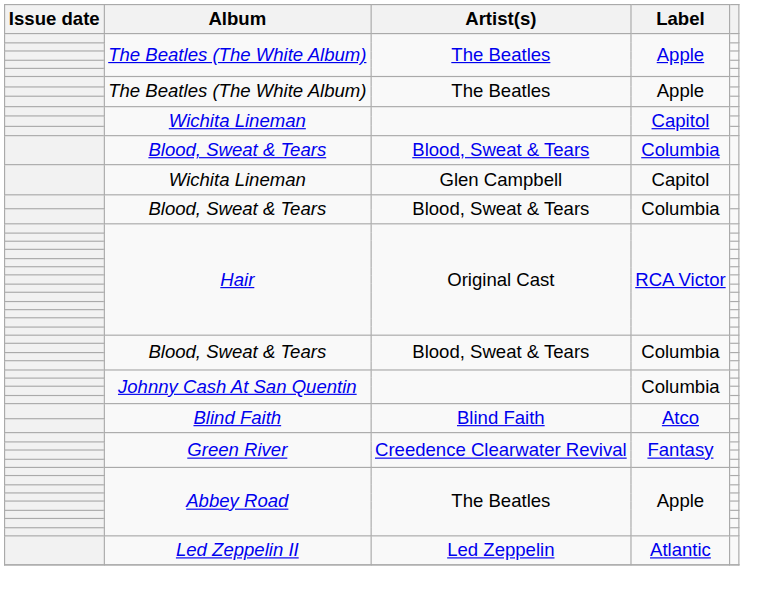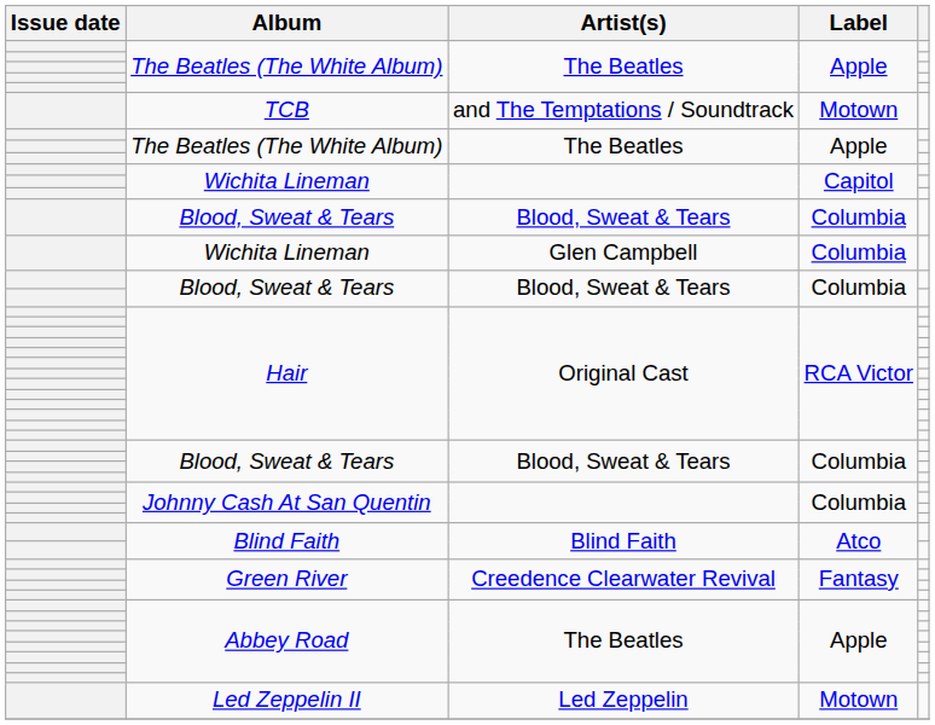 <table class="wikitable sortable plainrowheaders" style="text-align: center">
 <tr>
 <th scope=col>Issue date</th>
 <th scope=col>Album</th>
 <th scope=col>Artist(s)</th>
 <th scope=col>Label</th>
 <th scope=col class="unsortable"></th>
 </tr>
 <tr>
 <th scope="row"></th>
 <td rowspan=5><em><a href='#'>The Beatles (The White Album)</a></em></td>
 <td rowspan=5 data-sort-value="Beatles, The"><a href='#'>The Beatles</a></td>
 <td rowspan=5><a href='#'>Apple</a></td>
 <td align="center"></td>
 </tr>
 <tr>
 <th scope="row"></th>
 <td align="center"></td>
 </tr>
 <tr>
 <th scope="row"></th>
 <td align="center"></td>
 </tr>
 <tr>
 <th scope="row"></th>
 <td align="center"></td>
 </tr>
 <tr>
 <th scope="row"></th>
+<td align="center"></td>
+</tr>
+<tr>
+<th scope="row"></th>
+<td><em><a href='#'>TCB</a></em></td>
+<td> and <a href='#'>The Temptations</a> / Soundtrack</td>
+<td><a href='#'>Motown</a></td>
 <td align="center"></td>
 </tr>
 <tr>
 <th scope="row"></th>
 <td rowspan=3><em>The Beatles (The White Album)</em></td>
 <td rowspan=3 data-sort-value="Beatles, The">The Beatles</td>
 <td rowspan=3>Apple</td>
 <td align="center"></td>
 </tr>
 <tr>
 <th scope="row"></th>
 <td align="center"></td>
 </tr>
 <tr>
 <th scope="row"></th>
 <td align="center"></td>
 </tr>
 <tr>
 <th scope="row"></th>
 <td rowspan=3><a href='#'><em>Wichita Lineman</em></a></td>
 <td rowspan=3></td>
 <td rowspan=3><a href='#'>Capitol</a></td>
 <td align="center"></td>
 </tr>
 <tr>
 <th scope="row"></th>
 <td align="center"></td>
 </tr>
 <tr>
 <th scope="row"></th>
 <td align="center"></td>
 </tr>
 <tr>
 <th scope="row"></th>
 <td><em><a href='#'>Blood, Sweat & Tears</a></em></td>
 <td><a href='#'>Blood, Sweat & Tears</a></td>
 <td><a href='#'>Columbia</a></td>
 <td align="center"></td>
 </tr>
 <tr>
 <th scope="row"></th>
 <td><em>Wichita Lineman</em></td>
 <td data-sort-value="Campbell, Glen">Glen Campbell</td>
-<td>Capitol</td>
+<td><a href='#'>Columbia</a></td>
 <td align="center"></td>
 </tr>
 <tr>
 <th scope="row"></th>
 <td rowspan=2><em>Blood, Sweat & Tears</em></td>
 <td rowspan=2>Blood, Sweat & Tears</td>
 <td rowspan=2>Columbia</td>
 <td align="center"></td>
 </tr>
 <tr>
 <th scope="row"></th>
 <td align="center"></td>
 </tr>
 <tr>
 <th scope="row"></th>
 <td rowspan=13><em><a href='#'>Hair</a></em></td>
 <td rowspan=13>Original Cast</td>
 <td rowspan=13><a href='#'>RCA Victor</a></td>
 <td align="center"></td>
 </tr>
 <tr>
 <th scope="row"></th>
 <td align="center"></td>
 </tr>
 <tr>
 <th scope="row"></th>
 <td align="center"></td>
 </tr>
 <tr>
 <th scope="row"></th>
 <td align="center"></td>
 </tr>
 <tr>
 <th scope="row"></th>
 <td align="center"></td>
 </tr>
 <tr>
 <th scope="row"></th>
 <td align="center"></td>
 </tr>
 <tr>
 <th scope="row"></th>
 <td align="center"></td>
 </tr>
 <tr>
 <th scope="row"></th>
 <td align="center"></td>
 </tr>
 <tr>
 <th scope="row"></th>
 <td align="center"></td>
 </tr>
 <tr>
 <th scope="row"></th>
 <td align="center"></td>
 </tr>
 <tr>
 <th scope="row"></th>
 <td align="center"></td>
 </tr>
 <tr>
 <th scope="row"></th>
 <td align="center"></td>
 </tr>
 <tr>
 <th scope="row"></th>
 <td align="center"></td>
 </tr>
 <tr>
 <th scope="row"></th>
 <td rowspan=4><em>Blood, Sweat & Tears</em></td>
 <td rowspan=4>Blood, Sweat & Tears</td>
 <td rowspan=4>Columbia</td>
 <td align="center"></td>
 </tr>
 <tr>
 <th scope="row"></th>
 <td align="center"></td>
 </tr>
 <tr>
 <th scope="row"></th>
 <td align="center"></td>
 </tr>
 <tr>
 <th scope="row"></th>
 <td align="center"></td>
 </tr>
 <tr>
 <th scope="row"></th>
 <td rowspan=4><em><a href='#'>Johnny Cash At San Quentin</a></em></td>
 <td rowspan=4></td>
 <td rowspan=4>Columbia</td>
 <td align="center"></td>
 </tr>
 <tr>
 <th scope="row"></th>
 <td align="center"></td>
 </tr>
 <tr>
 <th scope="row"></th>
 <td align="center"></td>
 </tr>
 <tr>
 <th scope="row"></th>
 <td align="center"></td>
 </tr>
 <tr>
 <th scope="row"></th>
 <td rowspan=2><em><a href='#'>Blind Faith</a></em></td>
 <td rowspan=2><a href='#'>Blind Faith</a></td>
 <td rowspan=2><a href='#'>Atco</a></td>
 <td align="center"></td>
 </tr>
 <tr>
 <th scope="row"></th>
 <td align="center"></td>
 </tr>
 <tr>
 <th scope="row"></th>
 <td rowspan=4><em><a href='#'>Green River</a></em></td>
 <td rowspan=4><a href='#'>Creedence Clearwater Revival</a></td>
 <td rowspan=4><a href='#'>Fantasy</a></td>
 <td align="center"></td>
 </tr>
 <tr>
 <th scope="row"></th>
 <td align="center"></td>
 </tr>
 <tr>
 <th scope="row"></th>
 <td align="center"></td>
 </tr>
 <tr>
 <th scope="row"></th>
 <td align="center"></td>
 </tr>
 <tr>
 <th scope="row"></th>
 <td rowspan=8><em><a href='#'>Abbey Road</a></em></td>
 <td rowspan=8 data-sort-value="Beatles, The">The Beatles</td>
 <td rowspan=8>Apple</td>
 <td align="center"></td>
 </tr>
 <tr>
 <th scope="row"></th>
 <td align="center"></td>
 </tr>
 <tr>
 <th scope="row"></th>
 <td align="center"></td>
 </tr>
 <tr>
 <th scope="row"></th>
 <td align="center"></td>
 </tr>
 <tr>
 <th scope="row"></th>
 <td align="center"></td>
 </tr>
 <tr>
 <th scope="row"></th>
 <td align="center"></td>
 </tr>
 <tr>
 <th scope="row"></th>
 <td align="center"></td>
 </tr>
 <tr>
 <th scope="row"></th>
 <td align="center"></td>
 </tr>
 <tr>
 <th scope="row"></th>
 <td><em><a href='#'>Led Zeppelin II</a></em></td>
 <td><a href='#'>Led Zeppelin</a></td>
-<td><a href='#'>Atlantic</a></td>
+<td><a href='#'>Motown</a></td>
 <td align="center"></td>
 </tr>
 <tr>
 </tr>
 </table>
